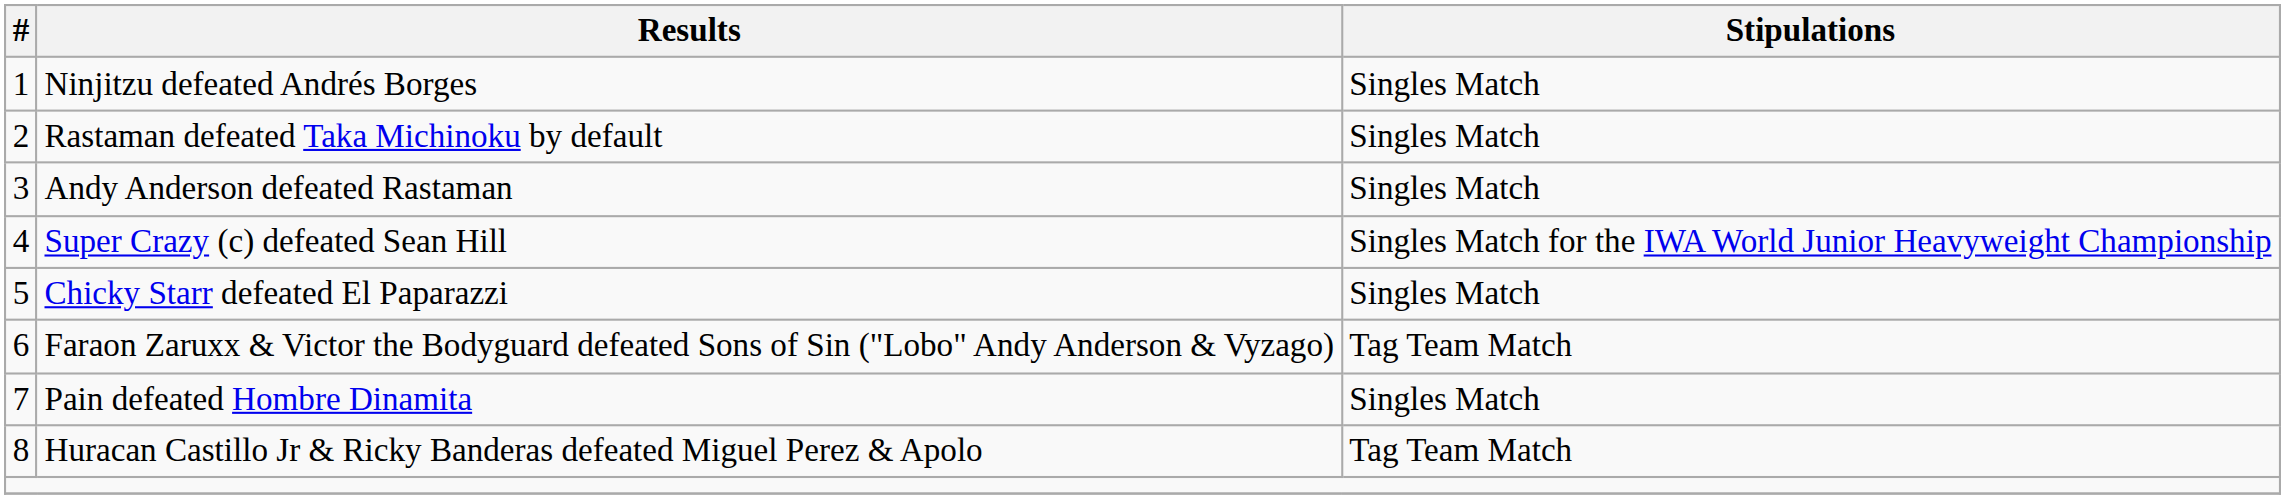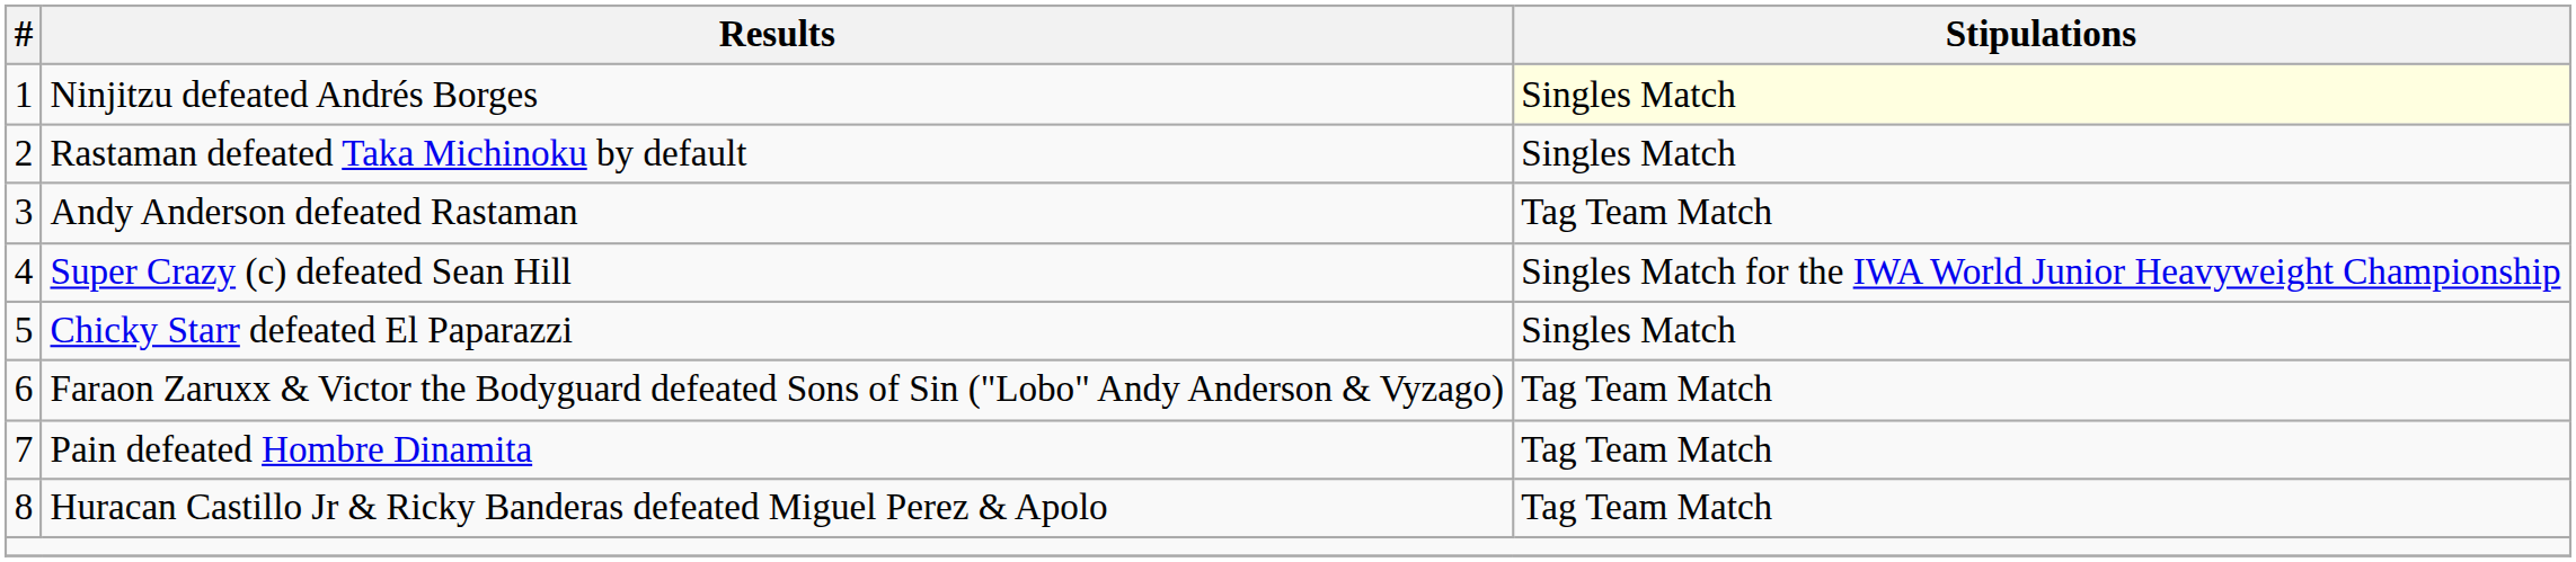 <table class="wikitable">
 <tr>
 <th>#</th>
 <th>Results</th>
 <th>Stipulations</th>
 </tr>
 <tr>
 <td>1</td>
 <td>Ninjitzu defeated Andrés Borges</td>
-<td>Singles Match</td>
+<td style="background: lightyellow;">Singles Match</td>
 </tr>
 <tr>
 <td>2</td>
 <td>Rastaman defeated <a href='#'>Taka Michinoku</a> by default</td>
 <td>Singles Match</td>
 </tr>
 <tr>
 <td>3</td>
 <td>Andy Anderson defeated Rastaman</td>
-<td>Singles Match</td>
+<td>Tag Team Match</td>
 </tr>
 <tr>
 <td>4</td>
 <td><a href='#'>Super Crazy</a> (c) defeated Sean Hill</td>
 <td>Singles Match for the <a href='#'>IWA World Junior Heavyweight Championship</a></td>
 </tr>
 <tr>
 <td>5</td>
 <td><a href='#'>Chicky Starr</a> defeated El Paparazzi</td>
 <td>Singles Match</td>
 </tr>
 <tr>
 <td>6</td>
 <td>Faraon Zaruxx & Victor the Bodyguard defeated Sons of Sin ("Lobo" Andy Anderson & Vyzago)</td>
 <td>Tag Team Match</td>
 </tr>
 <tr>
 <td>7</td>
 <td>Pain defeated <a href='#'>Hombre Dinamita</a></td>
-<td>Singles Match</td>
+<td>Tag Team Match</td>
 </tr>
 <tr>
 <td>8</td>
 <td>Huracan Castillo Jr & Ricky Banderas defeated Miguel Perez & Apolo</td>
 <td>Tag Team Match</td>
 </tr>
 <tr>
 <td colspan="10"></td>
 </tr>
 <tr>
 </tr>
 </table>
